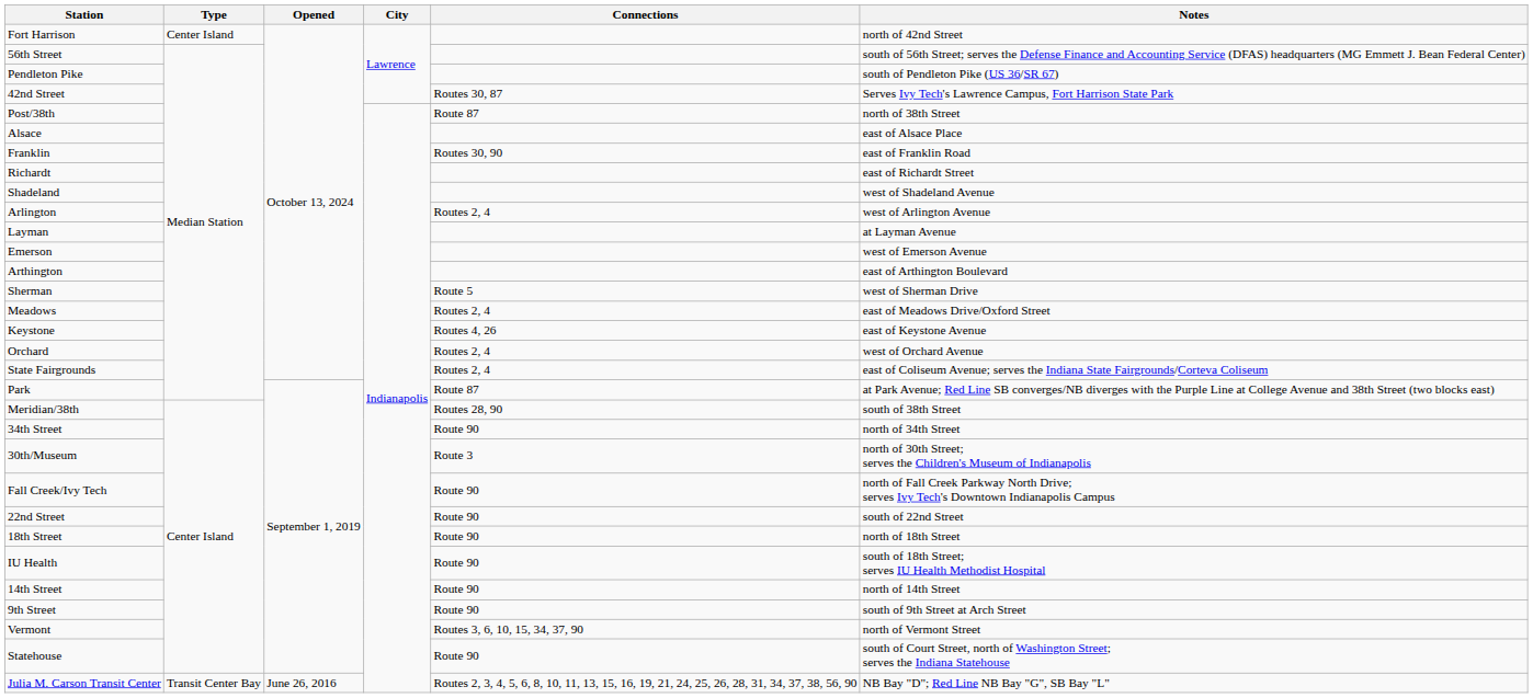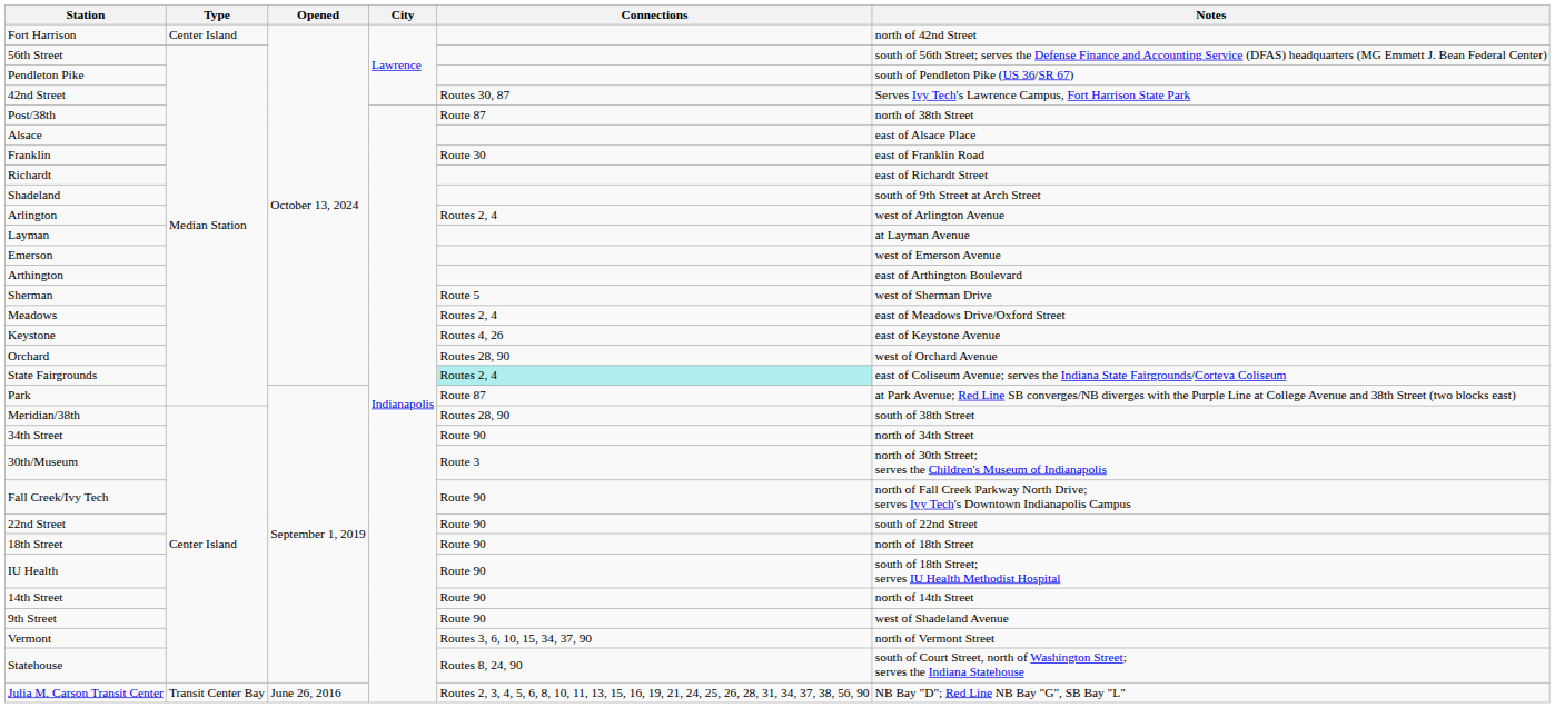 <table class="wikitable">
 <tr>
 <th colspan="1">Station</th>
 <th rowspan="1">Type</th>
 <th rowspan="1">Opened</th>
 <th rowspan="1">City</th>
 <th rowspan="1">Connections</th>
 <th rowspan="1">Notes</th>
 </tr>
 <tr>
 <td>Fort Harrison</td>
 <td>Center Island</td>
 <td rowspan="18">October 13, 2024</td>
 <td rowspan="4"><a href='#'>Lawrence</a></td>
 <td></td>
 <td>north of 42nd Street</td>
 </tr>
 <tr>
 <td>56th Street</td>
 <td rowspan="18">Median Station</td>
 <td></td>
 <td>south of 56th Street; serves the <a href='#'>Defense Finance and Accounting Service</a> (DFAS) headquarters (MG Emmett J. Bean Federal Center)</td>
 </tr>
 <tr>
 <td>Pendleton Pike</td>
 <td></td>
 <td>south of Pendleton Pike (<a href='#'>US 36</a>/<a href='#'>SR 67</a>)</td>
 </tr>
 <tr>
 <td>42nd Street</td>
 <td>Routes 30, 87</td>
 <td>Serves <a href='#'>Ivy Tech</a>'s Lawrence Campus, <a href='#'>Fort Harrison State Park</a></td>
 </tr>
 <tr>
 <td>Post/38th</td>
 <td rowspan="27"><a href='#'>Indianapolis</a></td>
 <td>Route 87</td>
 <td>north of 38th Street</td>
 </tr>
 <tr>
 <td>Alsace</td>
 <td></td>
 <td>east of Alsace Place</td>
 </tr>
 <tr>
 <td>Franklin</td>
-<td>Routes 30, 90</td>
+<td>Route 30</td>
 <td>east of Franklin Road</td>
 </tr>
 <tr>
 <td>Richardt</td>
 <td></td>
 <td>east of Richardt Street</td>
 </tr>
 <tr>
 <td>Shadeland</td>
 <td></td>
-<td>west of Shadeland Avenue</td>
+<td>south of 9th Street at Arch Street</td>
 </tr>
 <tr>
 <td>Arlington</td>
 <td>Routes 2, 4</td>
 <td>west of Arlington Avenue</td>
 </tr>
 <tr>
 <td>Layman</td>
 <td></td>
 <td>at Layman Avenue</td>
 </tr>
 <tr>
 <td>Emerson</td>
 <td></td>
 <td>west of Emerson Avenue</td>
 </tr>
 <tr>
 <td>Arthington</td>
 <td></td>
 <td>east of Arthington Boulevard</td>
 </tr>
 <tr>
 <td>Sherman</td>
 <td>Route 5</td>
 <td>west of Sherman Drive</td>
 </tr>
 <tr>
 <td>Meadows</td>
 <td>Routes 2, 4</td>
 <td>east of Meadows Drive/Oxford Street</td>
 </tr>
 <tr>
 <td>Keystone</td>
 <td>Routes 4, 26</td>
 <td>east of Keystone Avenue</td>
 </tr>
 <tr>
 <td>Orchard</td>
-<td>Routes 2, 4</td>
+<td>Routes 28, 90</td>
 <td>west of Orchard Avenue</td>
 </tr>
 <tr>
 <td>State Fairgrounds</td>
-<td>Routes 2, 4</td>
+<td style="background: paleturquoise;">Routes 2, 4</td>
 <td>east of Coliseum Avenue; serves the <a href='#'>Indiana State Fairgrounds</a>/<a href='#'>Corteva Coliseum</a></td>
 </tr>
 <tr>
 <td>Park</td>
 <td rowspan="12">September 1, 2019</td>
 <td>Route 87</td>
 <td>at Park Avenue; <a href='#'>Red Line</a> SB converges/NB diverges with the Purple Line at College Avenue and 38th Street (two blocks east)</td>
 </tr>
 <tr>
 <td>Meridian/38th</td>
 <td rowspan="11">Center Island</td>
 <td>Routes 28, 90</td>
 <td>south of 38th Street</td>
 </tr>
 <tr>
 <td>34th Street</td>
 <td>Route 90</td>
 <td>north of 34th Street</td>
 </tr>
 <tr>
 <td>30th/Museum</td>
 <td>Route 3</td>
 <td>north of 30th Street;<br>serves the <a href='#'>Children's Museum of Indianapolis</a></td>
 </tr>
 <tr>
 <td>Fall Creek/Ivy Tech</td>
 <td>Route 90</td>
 <td>north of Fall Creek Parkway North Drive;<br>serves <a href='#'>Ivy Tech</a>'s Downtown Indianapolis Campus</td>
 </tr>
 <tr>
 <td>22nd Street</td>
 <td>Route 90</td>
 <td>south of 22nd Street</td>
 </tr>
 <tr>
 <td>18th Street</td>
 <td>Route 90</td>
 <td>north of 18th Street</td>
 </tr>
 <tr>
 <td>IU Health</td>
 <td>Route 90</td>
 <td>south of 18th Street;<br>serves <a href='#'>IU Health Methodist Hospital</a></td>
 </tr>
 <tr>
 <td>14th Street</td>
 <td>Route 90</td>
 <td>north of 14th Street</td>
 </tr>
 <tr>
 <td>9th Street</td>
 <td>Route 90</td>
-<td>south of 9th Street at Arch Street</td>
+<td>west of Shadeland Avenue</td>
 </tr>
 <tr>
 <td>Vermont</td>
 <td>Routes 3, 6, 10, 15, 34, 37, 90</td>
 <td>north of Vermont Street</td>
 </tr>
 <tr>
 <td>Statehouse</td>
-<td>Route 90</td>
+<td>Routes 8, 24, 90</td>
 <td>south of Court Street, north of <a href='#'>Washington Street</a>;<br>serves the <a href='#'>Indiana Statehouse</a></td>
 </tr>
 <tr>
 <td><a href='#'>Julia M. Carson Transit Center</a></td>
 <td>Transit Center Bay</td>
 <td>June 26, 2016</td>
 <td>Routes 2, 3, 4, 5, 6, 8, 10, 11, 13, 15, 16, 19, 21, 24, 25, 26, 28, 31, 34, 37, 38, 56, 90</td>
 <td>NB Bay "D"; <a href='#'>Red Line</a> NB Bay "G", SB Bay "L"</td>
 </tr>
 </table>
